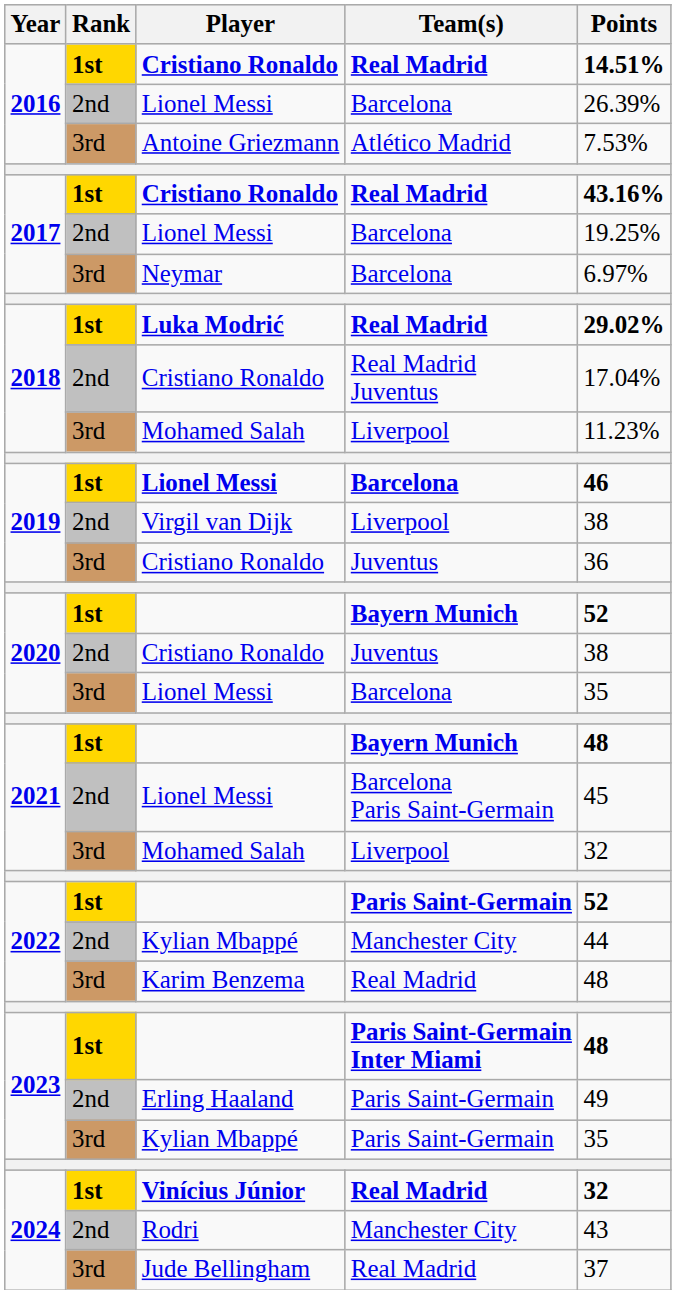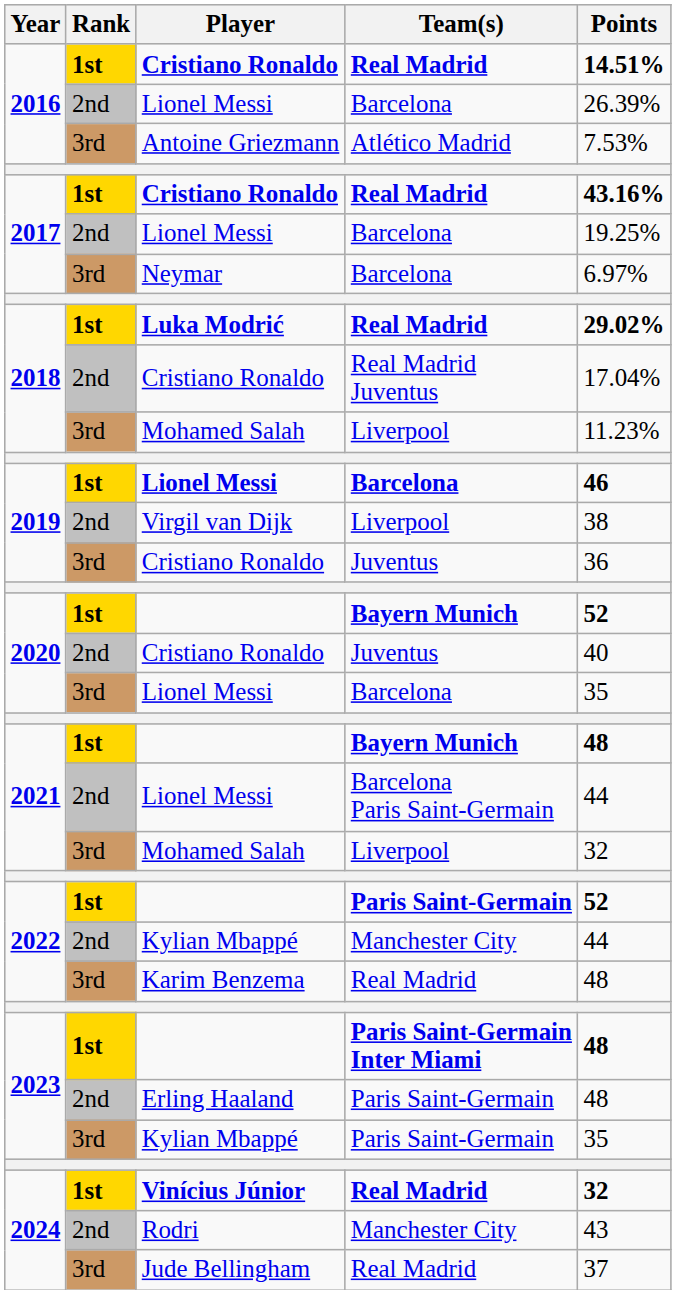 <table class="wikitable">
 <tr>
 <th>Year</th>
 <th>Rank</th>
 <th>Player</th>
 <th>Team(s)</th>
 <th>Points</th>
 </tr>
 <tr>
 <td rowspan="3"><strong><a href='#'>2016</a></strong></td>
 <td scope=col style="background-color: gold"><strong>1st</strong></td>
 <td> <strong><a href='#'>Cristiano Ronaldo</a></strong></td>
 <td> <strong><a href='#'>Real Madrid</a></strong></td>
 <td><strong>14.51%</strong></td>
 </tr>
 <tr>
 <td scope=col style="background-color: silver">2nd</td>
 <td> <a href='#'>Lionel Messi</a></td>
 <td> <a href='#'>Barcelona</a></td>
 <td>26.39%</td>
 </tr>
 <tr>
 <td scope=col style="background-color: #cc9966">3rd</td>
 <td> <a href='#'>Antoine Griezmann</a></td>
 <td> <a href='#'>Atlético Madrid</a></td>
 <td>7.53%</td>
 </tr>
 <tr>
 <th colspan="5"></th>
 </tr>
 <tr>
 <td rowspan="3"><strong><a href='#'>2017</a></strong></td>
 <td scope=col style="background-color: gold"><strong>1st</strong></td>
 <td> <strong><a href='#'>Cristiano Ronaldo</a></strong></td>
 <td> <strong><a href='#'>Real Madrid</a></strong></td>
 <td><strong>43.16%</strong></td>
 </tr>
 <tr>
 <td scope=col style="background-color: silver">2nd</td>
 <td> <a href='#'>Lionel Messi</a></td>
 <td> <a href='#'>Barcelona</a></td>
 <td>19.25%</td>
 </tr>
 <tr>
 <td scope=col style="background-color: #cc9966">3rd</td>
 <td> <a href='#'>Neymar</a></td>
 <td> <a href='#'>Barcelona</a><br></td>
 <td>6.97%</td>
 </tr>
 <tr>
 <th colspan="5"></th>
 </tr>
 <tr>
 <td rowspan="3"><strong><a href='#'>2018</a></strong></td>
 <td scope=col style="background-color: gold"><strong>1st</strong></td>
 <td> <strong><a href='#'>Luka Modrić</a></strong></td>
 <td> <strong><a href='#'>Real Madrid</a></strong></td>
 <td><strong>29.02%</strong></td>
 </tr>
 <tr>
 <td scope=col style="background-color: silver">2nd</td>
 <td> <a href='#'>Cristiano Ronaldo</a></td>
 <td> <a href='#'>Real Madrid</a><br> <a href='#'>Juventus</a></td>
 <td>17.04%</td>
 </tr>
 <tr>
 <td scope=col style="background-color: #cc9966">3rd</td>
 <td> <a href='#'>Mohamed Salah</a></td>
 <td> <a href='#'>Liverpool</a></td>
 <td>11.23%</td>
 </tr>
 <tr>
 <th colspan="5"></th>
 </tr>
 <tr>
 <td rowspan="3"><strong><a href='#'>2019</a></strong></td>
 <td scope=col style="background-color: gold"><strong>1st</strong></td>
 <td> <strong><a href='#'>Lionel Messi</a></strong></td>
 <td> <strong><a href='#'>Barcelona</a></strong></td>
 <td><strong>46</strong></td>
 </tr>
 <tr>
 <td scope=col style="background-color: silver">2nd</td>
 <td> <a href='#'>Virgil van Dijk</a></td>
 <td> <a href='#'>Liverpool</a></td>
 <td>38</td>
 </tr>
 <tr>
 <td scope=col style="background-color: #cc9966">3rd</td>
 <td> <a href='#'>Cristiano Ronaldo</a></td>
 <td> <a href='#'>Juventus</a></td>
 <td>36</td>
 </tr>
 <tr>
 <th colspan="5"></th>
 </tr>
 <tr>
 <td rowspan="3"><strong><a href='#'>2020</a></strong></td>
 <td scope=col style="background-color: gold"><strong>1st</strong></td>
 <td></td>
 <td> <strong><a href='#'>Bayern Munich</a></strong></td>
 <td><strong>52</strong></td>
 </tr>
 <tr>
 <td scope=col style="background-color: silver">2nd</td>
 <td> <a href='#'>Cristiano Ronaldo</a></td>
 <td> <a href='#'>Juventus</a></td>
-<td>38</td>
+<td>40</td>
 </tr>
 <tr>
 <td scope=col style="background-color: #cc9966">3rd</td>
 <td> <a href='#'>Lionel Messi</a></td>
 <td> <a href='#'>Barcelona</a></td>
 <td>35</td>
 </tr>
 <tr>
 <th colspan="5"></th>
 </tr>
 <tr>
 <td rowspan="3"><strong><a href='#'>2021</a></strong></td>
 <td scope=col style="background-color: gold"><strong>1st</strong></td>
 <td></td>
 <td> <strong><a href='#'>Bayern Munich</a></strong></td>
 <td><strong>48</strong></td>
 </tr>
 <tr>
 <td scope=col style="background-color: silver">2nd</td>
 <td> <a href='#'>Lionel Messi</a></td>
 <td> <a href='#'>Barcelona</a><br> <a href='#'>Paris Saint-Germain</a></td>
-<td>45</td>
+<td>44</td>
 </tr>
 <tr>
 <td scope=col style="background-color: #cc9966">3rd</td>
 <td> <a href='#'>Mohamed Salah</a></td>
 <td> <a href='#'>Liverpool</a></td>
 <td>32</td>
 </tr>
 <tr>
 <th colspan="5"></th>
 </tr>
 <tr>
 <td rowspan="3"><strong><a href='#'>2022</a></strong></td>
 <td scope=col style="background-color: gold"><strong>1st</strong></td>
 <td></td>
 <td><strong> <a href='#'>Paris Saint-Germain</a></strong></td>
 <td><strong>52</strong></td>
 </tr>
 <tr>
 <td scope=col style="background-color: silver">2nd</td>
 <td> <a href='#'>Kylian Mbappé</a></td>
 <td> <a href='#'>Manchester City</a></td>
 <td>44</td>
 </tr>
 <tr>
 <td scope=col style="background-color: #cc9966">3rd</td>
 <td> <a href='#'>Karim Benzema</a></td>
 <td> <a href='#'>Real Madrid</a></td>
 <td>48</td>
 </tr>
 <tr>
 <th colspan="5"></th>
 </tr>
 <tr>
 <td rowspan="3"><strong><a href='#'>2023</a></strong></td>
 <td scope=col style="background-color: gold"><strong>1st</strong></td>
 <td></td>
 <td><strong> <a href='#'>Paris Saint-Germain</a><br> <a href='#'>Inter Miami</a></strong></td>
 <td><strong>48</strong></td>
 </tr>
 <tr>
 <td scope=col style="background-color: silver">2nd</td>
 <td> <a href='#'>Erling Haaland</a></td>
 <td> <a href='#'>Paris Saint-Germain</a></td>
-<td>49</td>
+<td>48</td>
 </tr>
 <tr>
 <td scope=col style="background-color: #cc9966">3rd</td>
 <td> <a href='#'>Kylian Mbappé</a></td>
 <td> <a href='#'>Paris Saint-Germain</a></td>
 <td>35</td>
 </tr>
 <tr>
 <th colspan="5"></th>
 </tr>
 <tr>
 <td rowspan="3"><strong><a href='#'>2024</a></strong></td>
 <td scope=col style="background-color: gold"><strong>1st</strong></td>
 <td> <strong><a href='#'>Vinícius Júnior</a></strong></td>
 <td> <strong><a href='#'>Real Madrid</a></strong></td>
 <td><strong>32</strong></td>
 </tr>
 <tr>
 <td scope=col style="background-color: silver">2nd</td>
 <td> <a href='#'>Rodri</a></td>
 <td> <a href='#'>Manchester City</a></td>
 <td>43</td>
 </tr>
 <tr>
 <td scope=col style="background-color: #cc9966">3rd</td>
 <td> <a href='#'>Jude Bellingham</a></td>
 <td> <a href='#'>Real Madrid</a></td>
 <td>37</td>
 </tr>
 </table>
